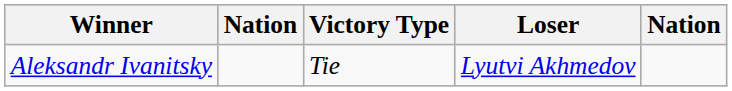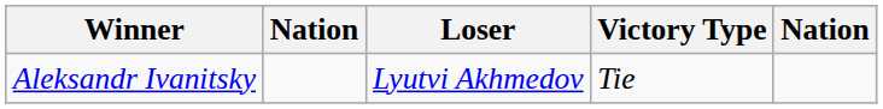 <table class="wikitable sortable" style="text-align:left;">
 <tr>
 <th>Winner</th>
 <th>Nation</th>
+<th>Loser</th>
 <th>Victory Type</th>
-<th>Loser</th>
 <th>Nation</th>
 </tr>
 <tr style="font-style: italic">
 <td><a href='#'>Aleksandr Ivanitsky</a></td>
 <td></td>
+<td><a href='#'>Lyutvi Akhmedov</a></td>
 <td>Tie</td>
-<td><a href='#'>Lyutvi Akhmedov</a></td>
 <td></td>
 </tr>
 </table>
